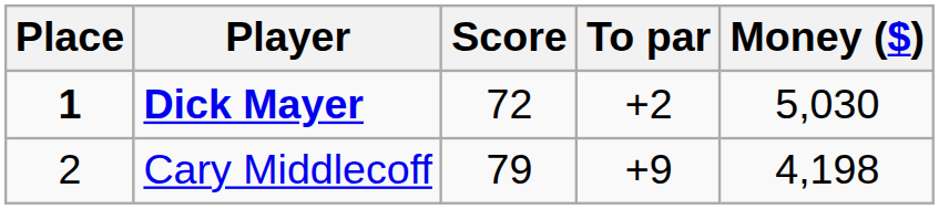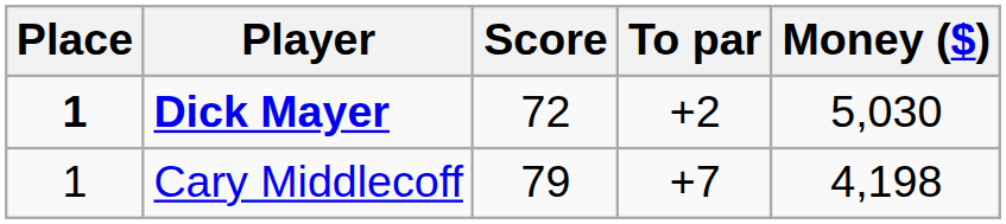 <table class="wikitable">
 <tr>
 <th>Place</th>
 <th>Player</th>
 <th>Score</th>
 <th>To par</th>
 <th>Money (<a href='#'>$</a>)</th>
 </tr>
 <tr>
 <td align=center><strong>1</strong></td>
 <td> <strong><a href='#'>Dick Mayer</a></strong></td>
 <td align=center>72</td>
 <td align=center>+2</td>
 <td align=center>5,030</td>
 </tr>
 <tr>
-<td align=center>2</td>
+<td align=center>1</td>
 <td> <a href='#'>Cary Middlecoff</a></td>
 <td align=center>79</td>
-<td align=center>+9</td>
+<td align=center>+7</td>
 <td align=center>4,198</td>
 </tr>
 </table>
